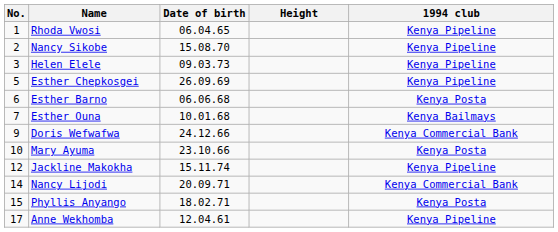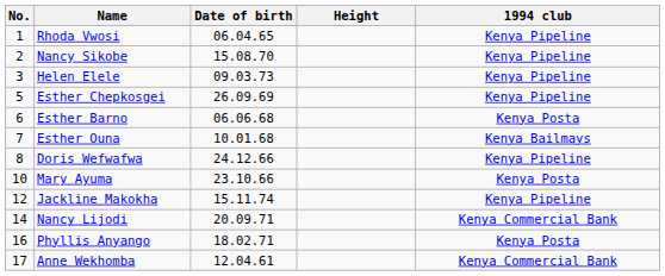 <table class="wikitable sortable" style="text-align:center;">
 <tr>
 <th>No.</th>
 <th style="width:12em">Name</th>
 <th style="width:8em">Date of birth</th>
 <th style="width:9em">Height</th>
 <th style="width:19em">1994 club</th>
 </tr>
 <tr>
 <td>1</td>
 <td align=left><a href='#'>Rhoda Vwosi</a></td>
 <td>06.04.65</td>
 <td></td>
 <td><a href='#'>Kenya Pipeline</a></td>
 </tr>
 <tr>
 <td>2</td>
 <td align=left><a href='#'>Nancy Sikobe</a></td>
 <td>15.08.70</td>
 <td></td>
 <td><a href='#'>Kenya Pipeline</a></td>
 </tr>
 <tr>
 <td>3</td>
 <td align=left><a href='#'>Helen Elele</a></td>
 <td>09.03.73</td>
 <td></td>
 <td><a href='#'>Kenya Pipeline</a></td>
 </tr>
 <tr>
 <td>5</td>
 <td align=left><a href='#'>Esther Chepkosgei</a></td>
 <td>26.09.69</td>
 <td></td>
 <td><a href='#'>Kenya Pipeline</a></td>
 </tr>
 <tr>
 <td>6</td>
 <td align=left><a href='#'>Esther Barno</a></td>
 <td>06.06.68</td>
 <td></td>
 <td><a href='#'>Kenya Posta</a></td>
 </tr>
 <tr>
 <td>7</td>
 <td align=left><a href='#'>Esther Ouna</a></td>
 <td>10.01.68</td>
 <td></td>
 <td><a href='#'>Kenya Bailmays</a></td>
 </tr>
 <tr>
-<td>9</td>
+<td>8</td>
 <td align=left><a href='#'>Doris Wefwafwa</a></td>
 <td>24.12.66</td>
 <td></td>
-<td><a href='#'>Kenya Commercial Bank</a></td>
+<td><a href='#'>Kenya Pipeline</a></td>
 </tr>
 <tr>
 <td>10</td>
 <td align=left><a href='#'>Mary Ayuma</a></td>
 <td>23.10.66</td>
 <td></td>
 <td><a href='#'>Kenya Posta</a></td>
 </tr>
 <tr>
 <td>12</td>
 <td align=left><a href='#'>Jackline Makokha</a></td>
 <td>15.11.74</td>
 <td></td>
 <td><a href='#'>Kenya Pipeline</a></td>
 </tr>
 <tr>
 <td>14</td>
 <td align=left><a href='#'>Nancy Lijodi</a></td>
 <td>20.09.71</td>
 <td></td>
 <td><a href='#'>Kenya Commercial Bank</a></td>
 </tr>
 <tr>
-<td>15</td>
+<td>16</td>
 <td align=left><a href='#'>Phyllis Anyango</a></td>
 <td>18.02.71</td>
 <td></td>
 <td><a href='#'>Kenya Posta</a></td>
 </tr>
 <tr>
 <td>17</td>
 <td align=left><a href='#'>Anne Wekhomba</a></td>
 <td>12.04.61</td>
 <td></td>
-<td><a href='#'>Kenya Pipeline</a></td>
+<td><a href='#'>Kenya Commercial Bank</a></td>
 </tr>
 </table>
